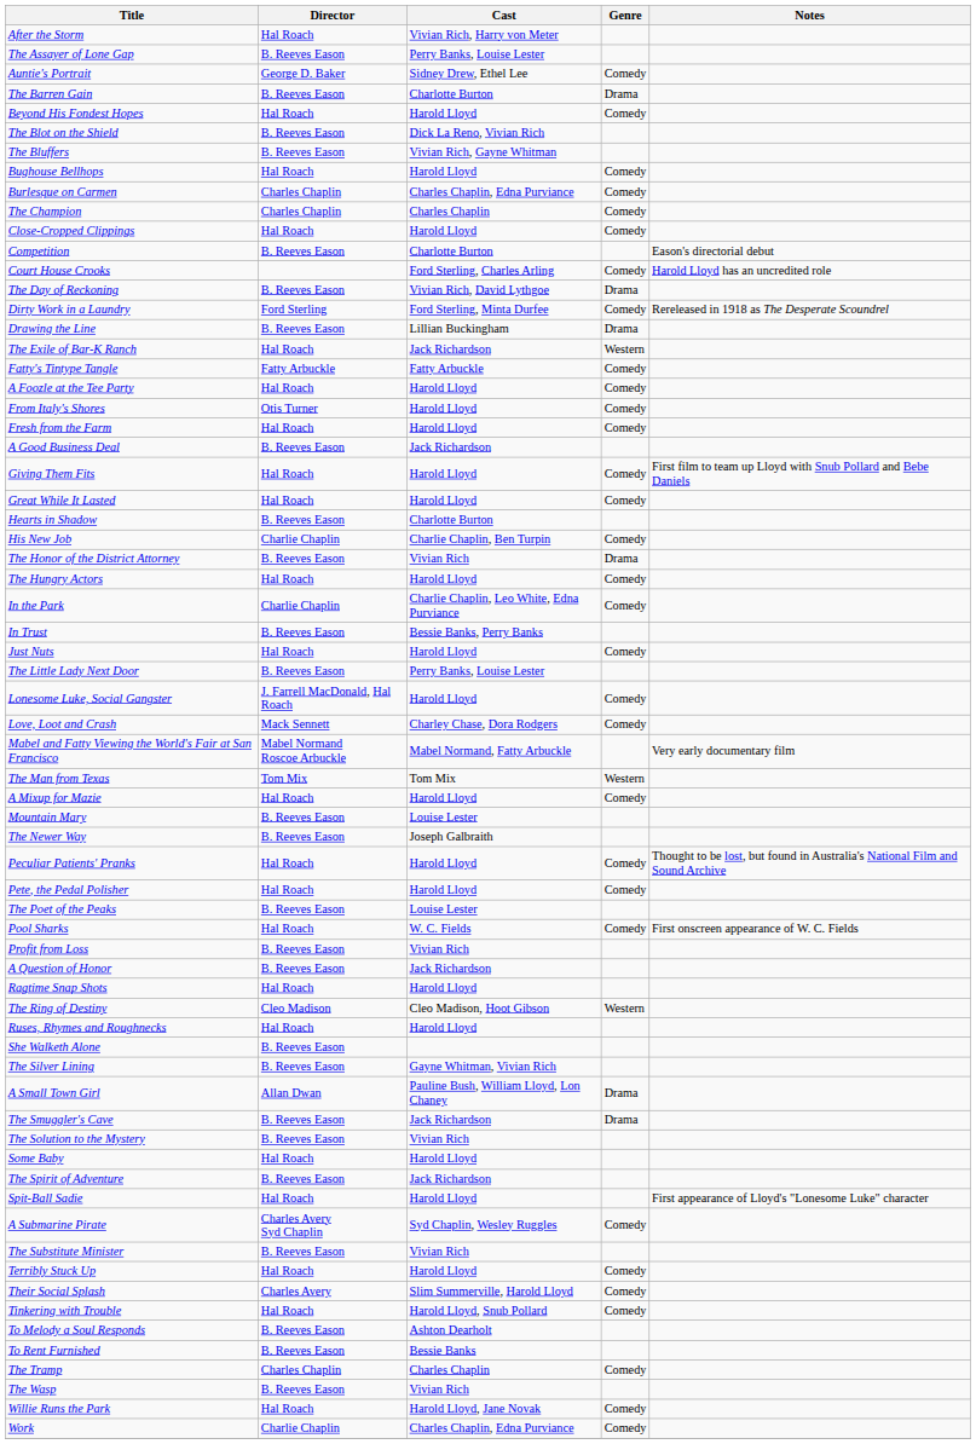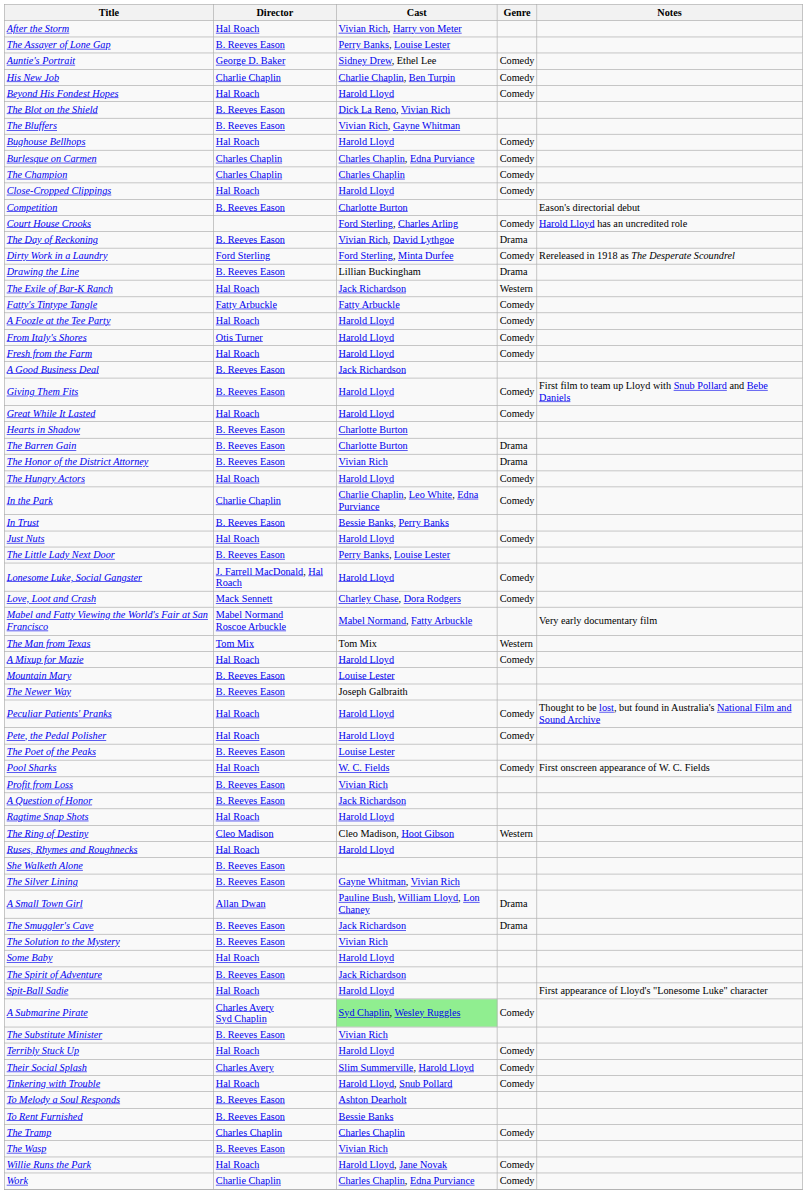 <table class="wikitable">
 <tr>
 <th>Title</th>
 <th>Director</th>
 <th>Cast</th>
 <th>Genre</th>
 <th>Notes</th>
 </tr>
 <tr>
 <td><em><a href='#'>After the Storm</a></em></td>
 <td><a href='#'>Hal Roach</a></td>
 <td><a href='#'>Vivian Rich</a>, <a href='#'>Harry von Meter</a></td>
 <td></td>
 <td></td>
 </tr>
 <tr>
 <td><em><a href='#'>The Assayer of Lone Gap</a></em></td>
 <td><a href='#'>B. Reeves Eason</a></td>
 <td><a href='#'>Perry Banks</a>, <a href='#'>Louise Lester</a></td>
 <td></td>
 <td></td>
 </tr>
 <tr>
 <td><em><a href='#'>Auntie's Portrait</a></em></td>
 <td><a href='#'>George D. Baker</a></td>
 <td><a href='#'>Sidney Drew</a>, Ethel Lee</td>
 <td>Comedy</td>
 <td></td>
 </tr>
 <tr>
-<td><em><a href='#'>The Barren Gain</a></em></td>
-<td><a href='#'>B. Reeves Eason</a></td>
-<td><a href='#'>Charlotte Burton</a></td>
-<td>Drama</td>
+<td><em><a href='#'>His New Job</a></em></td>
+<td><a href='#'>Charlie Chaplin</a></td>
+<td><a href='#'>Charlie Chaplin</a>, <a href='#'>Ben Turpin</a></td>
+<td>Comedy</td>
 <td></td>
 </tr>
 <tr>
 <td><em><a href='#'>Beyond His Fondest Hopes</a></em></td>
 <td><a href='#'>Hal Roach</a></td>
 <td><a href='#'>Harold Lloyd</a></td>
 <td>Comedy</td>
 <td></td>
 </tr>
 <tr>
 <td><em><a href='#'>The Blot on the Shield</a></em></td>
 <td><a href='#'>B. Reeves Eason</a></td>
 <td><a href='#'>Dick La Reno</a>, <a href='#'>Vivian Rich</a></td>
 <td></td>
 <td></td>
 </tr>
 <tr>
 <td><em><a href='#'>The Bluffers</a></em></td>
 <td><a href='#'>B. Reeves Eason</a></td>
 <td><a href='#'>Vivian Rich</a>, <a href='#'>Gayne Whitman</a></td>
 <td></td>
 <td></td>
 </tr>
 <tr>
 <td><em><a href='#'>Bughouse Bellhops</a></em></td>
 <td><a href='#'>Hal Roach</a></td>
 <td><a href='#'>Harold Lloyd</a></td>
 <td>Comedy</td>
 <td></td>
 </tr>
 <tr>
 <td><em><a href='#'>Burlesque on Carmen</a></em></td>
 <td><a href='#'>Charles Chaplin</a></td>
 <td><a href='#'>Charles Chaplin</a>, <a href='#'>Edna Purviance</a></td>
 <td>Comedy</td>
 <td></td>
 </tr>
 <tr>
 <td><em><a href='#'>The Champion</a></em></td>
 <td><a href='#'>Charles Chaplin</a></td>
 <td><a href='#'>Charles Chaplin</a></td>
 <td>Comedy</td>
 <td></td>
 </tr>
 <tr>
 <td><em><a href='#'>Close-Cropped Clippings</a></em></td>
 <td><a href='#'>Hal Roach</a></td>
 <td><a href='#'>Harold Lloyd</a></td>
 <td>Comedy</td>
 <td></td>
 </tr>
 <tr>
 <td><em><a href='#'>Competition</a></em></td>
 <td><a href='#'>B. Reeves Eason</a></td>
 <td><a href='#'>Charlotte Burton</a></td>
 <td></td>
 <td>Eason's directorial debut</td>
 </tr>
 <tr>
 <td><em><a href='#'>Court House Crooks</a></em></td>
 <td></td>
 <td><a href='#'>Ford Sterling</a>, <a href='#'>Charles Arling</a></td>
 <td>Comedy</td>
 <td><a href='#'>Harold Lloyd</a> has an uncredited role</td>
 </tr>
 <tr>
 <td><em><a href='#'>The Day of Reckoning</a></em></td>
 <td><a href='#'>B. Reeves Eason</a></td>
 <td><a href='#'>Vivian Rich</a>, <a href='#'>David Lythgoe</a></td>
 <td>Drama</td>
 <td></td>
 </tr>
 <tr>
 <td><em><a href='#'>Dirty Work in a Laundry</a></em></td>
 <td><a href='#'>Ford Sterling</a></td>
 <td><a href='#'>Ford Sterling</a>, <a href='#'>Minta Durfee</a></td>
 <td>Comedy</td>
 <td>Rereleased in 1918 as <em>The Desperate Scoundrel</em></td>
 </tr>
 <tr>
 <td><em><a href='#'>Drawing the Line</a></em></td>
 <td><a href='#'>B. Reeves Eason</a></td>
 <td>Lillian Buckingham</td>
 <td>Drama</td>
 <td></td>
 </tr>
 <tr>
 <td><em><a href='#'>The Exile of Bar-K Ranch</a></em></td>
 <td><a href='#'>Hal Roach</a></td>
 <td><a href='#'>Jack Richardson</a></td>
 <td>Western</td>
 <td></td>
 </tr>
 <tr>
 <td><em><a href='#'>Fatty's Tintype Tangle</a></em></td>
 <td><a href='#'>Fatty Arbuckle</a></td>
 <td><a href='#'>Fatty Arbuckle</a></td>
 <td>Comedy</td>
 <td></td>
 </tr>
 <tr>
 <td><em><a href='#'>A Foozle at the Tee Party</a></em></td>
 <td><a href='#'>Hal Roach</a></td>
 <td><a href='#'>Harold Lloyd</a></td>
 <td>Comedy</td>
 <td></td>
 </tr>
 <tr>
 <td><em><a href='#'>From Italy's Shores</a></em></td>
 <td><a href='#'>Otis Turner</a></td>
 <td><a href='#'>Harold Lloyd</a></td>
 <td>Comedy</td>
 <td></td>
 </tr>
 <tr>
 <td><em><a href='#'>Fresh from the Farm</a></em></td>
 <td><a href='#'>Hal Roach</a></td>
 <td><a href='#'>Harold Lloyd</a></td>
 <td>Comedy</td>
 <td></td>
 </tr>
 <tr>
 <td><em><a href='#'>A Good Business Deal</a></em></td>
 <td><a href='#'>B. Reeves Eason</a></td>
 <td><a href='#'>Jack Richardson</a></td>
 <td></td>
 <td></td>
 </tr>
 <tr>
 <td><em><a href='#'>Giving Them Fits</a></em></td>
-<td><a href='#'>Hal Roach</a></td>
+<td><a href='#'>B. Reeves Eason</a></td>
 <td><a href='#'>Harold Lloyd</a></td>
 <td>Comedy</td>
 <td>First film to team up Lloyd with <a href='#'>Snub Pollard</a> and <a href='#'>Bebe Daniels</a></td>
 </tr>
 <tr>
 <td><em><a href='#'>Great While It Lasted</a></em></td>
 <td><a href='#'>Hal Roach</a></td>
 <td><a href='#'>Harold Lloyd</a></td>
 <td>Comedy</td>
 <td></td>
 </tr>
 <tr>
 <td><em><a href='#'>Hearts in Shadow</a></em></td>
 <td><a href='#'>B. Reeves Eason</a></td>
 <td><a href='#'>Charlotte Burton</a></td>
 <td></td>
 <td></td>
 </tr>
 <tr>
-<td><em><a href='#'>His New Job</a></em></td>
-<td><a href='#'>Charlie Chaplin</a></td>
-<td><a href='#'>Charlie Chaplin</a>, <a href='#'>Ben Turpin</a></td>
-<td>Comedy</td>
+<td><em><a href='#'>The Barren Gain</a></em></td>
+<td><a href='#'>B. Reeves Eason</a></td>
+<td><a href='#'>Charlotte Burton</a></td>
+<td>Drama</td>
 <td></td>
 </tr>
 <tr>
 <td><em><a href='#'>The Honor of the District Attorney</a></em></td>
 <td><a href='#'>B. Reeves Eason</a></td>
 <td><a href='#'>Vivian Rich</a></td>
 <td>Drama</td>
 <td></td>
 </tr>
 <tr>
 <td><em><a href='#'>The Hungry Actors</a></em></td>
 <td><a href='#'>Hal Roach</a></td>
 <td><a href='#'>Harold Lloyd</a></td>
 <td>Comedy</td>
 <td></td>
 </tr>
 <tr>
 <td><em><a href='#'>In the Park</a></em></td>
 <td><a href='#'>Charlie Chaplin</a></td>
 <td><a href='#'>Charlie Chaplin</a>, <a href='#'>Leo White</a>, <a href='#'>Edna Purviance</a></td>
 <td>Comedy</td>
 <td></td>
 </tr>
 <tr>
 <td><em><a href='#'>In Trust</a></em></td>
 <td><a href='#'>B. Reeves Eason</a></td>
 <td><a href='#'>Bessie Banks</a>, <a href='#'>Perry Banks</a></td>
 <td></td>
 <td></td>
 </tr>
 <tr>
 <td><em><a href='#'>Just Nuts</a></em></td>
 <td><a href='#'>Hal Roach</a></td>
 <td><a href='#'>Harold Lloyd</a></td>
 <td>Comedy</td>
 <td></td>
 </tr>
 <tr>
 <td><em><a href='#'>The Little Lady Next Door</a></em></td>
 <td><a href='#'>B. Reeves Eason</a></td>
 <td><a href='#'>Perry Banks</a>, <a href='#'>Louise Lester</a></td>
 <td></td>
 <td></td>
 </tr>
 <tr>
 <td><em><a href='#'>Lonesome Luke, Social Gangster</a></em></td>
 <td><a href='#'>J. Farrell MacDonald</a>, <a href='#'>Hal Roach</a></td>
 <td><a href='#'>Harold Lloyd</a></td>
 <td>Comedy</td>
 <td></td>
 </tr>
 <tr>
 <td><em><a href='#'>Love, Loot and Crash</a></em></td>
 <td><a href='#'>Mack Sennett</a></td>
 <td><a href='#'>Charley Chase</a>, <a href='#'>Dora Rodgers</a></td>
 <td>Comedy</td>
 <td></td>
 </tr>
 <tr>
 <td><em><a href='#'>Mabel and Fatty Viewing the World's Fair at San Francisco</a></em></td>
 <td><a href='#'>Mabel Normand</a><br><a href='#'>Roscoe Arbuckle</a></td>
 <td><a href='#'>Mabel Normand</a>, <a href='#'>Fatty Arbuckle</a></td>
 <td></td>
 <td>Very early documentary film</td>
 </tr>
 <tr>
 <td><em><a href='#'>The Man from Texas</a></em></td>
 <td><a href='#'>Tom Mix</a></td>
 <td>Tom Mix</td>
 <td>Western</td>
 <td></td>
 </tr>
 <tr>
 <td><em><a href='#'>A Mixup for Mazie</a></em></td>
 <td><a href='#'>Hal Roach</a></td>
 <td><a href='#'>Harold Lloyd</a></td>
 <td>Comedy</td>
 <td></td>
 </tr>
 <tr>
 <td><em><a href='#'>Mountain Mary</a></em></td>
 <td><a href='#'>B. Reeves Eason</a></td>
 <td><a href='#'>Louise Lester</a></td>
 <td></td>
 <td></td>
 </tr>
 <tr>
 <td><em><a href='#'>The Newer Way</a></em></td>
 <td><a href='#'>B. Reeves Eason</a></td>
 <td>Joseph Galbraith</td>
 <td></td>
 <td></td>
 </tr>
 <tr>
 <td><em><a href='#'>Peculiar Patients' Pranks</a></em></td>
 <td><a href='#'>Hal Roach</a></td>
 <td><a href='#'>Harold Lloyd</a></td>
 <td>Comedy</td>
 <td>Thought to be <a href='#'>lost</a>, but found in Australia's <a href='#'>National Film and Sound Archive</a></td>
 </tr>
 <tr>
 <td><em><a href='#'>Pete, the Pedal Polisher</a></em></td>
 <td><a href='#'>Hal Roach</a></td>
 <td><a href='#'>Harold Lloyd</a></td>
 <td>Comedy</td>
 <td></td>
 </tr>
 <tr>
 <td><em><a href='#'>The Poet of the Peaks</a></em></td>
 <td><a href='#'>B. Reeves Eason</a></td>
 <td><a href='#'>Louise Lester</a></td>
 <td></td>
 <td></td>
 </tr>
 <tr>
 <td><em><a href='#'>Pool Sharks</a></em></td>
 <td><a href='#'>Hal Roach</a></td>
 <td><a href='#'>W. C. Fields</a></td>
 <td>Comedy</td>
 <td>First onscreen appearance of W. C. Fields</td>
 </tr>
 <tr>
 <td><em><a href='#'>Profit from Loss</a></em></td>
 <td><a href='#'>B. Reeves Eason</a></td>
 <td><a href='#'>Vivian Rich</a></td>
 <td></td>
 <td></td>
 </tr>
 <tr>
 <td><em><a href='#'>A Question of Honor</a></em></td>
 <td><a href='#'>B. Reeves Eason</a></td>
 <td><a href='#'>Jack Richardson</a></td>
 <td></td>
 <td></td>
 </tr>
 <tr>
 <td><em><a href='#'>Ragtime Snap Shots</a></em></td>
 <td><a href='#'>Hal Roach</a></td>
 <td><a href='#'>Harold Lloyd</a></td>
 <td></td>
 <td></td>
 </tr>
 <tr>
 <td><em><a href='#'>The Ring of Destiny</a></em></td>
 <td><a href='#'>Cleo Madison</a></td>
 <td>Cleo Madison, <a href='#'>Hoot Gibson</a></td>
 <td>Western</td>
 <td></td>
 </tr>
 <tr>
 <td><em><a href='#'>Ruses, Rhymes and Roughnecks</a></em></td>
 <td><a href='#'>Hal Roach</a></td>
 <td><a href='#'>Harold Lloyd</a></td>
 <td></td>
 <td></td>
 </tr>
 <tr>
 <td><em><a href='#'>She Walketh Alone</a></em></td>
 <td><a href='#'>B. Reeves Eason</a></td>
 <td></td>
 <td></td>
 <td></td>
 </tr>
 <tr>
 <td><em><a href='#'>The Silver Lining</a></em></td>
 <td><a href='#'>B. Reeves Eason</a></td>
 <td><a href='#'>Gayne Whitman</a>, <a href='#'>Vivian Rich</a></td>
 <td></td>
 <td></td>
 </tr>
 <tr>
 <td><em><a href='#'>A Small Town Girl</a></em></td>
 <td><a href='#'>Allan Dwan</a></td>
 <td><a href='#'>Pauline Bush</a>, <a href='#'>William Lloyd</a>, <a href='#'>Lon Chaney</a></td>
 <td>Drama</td>
 <td></td>
 </tr>
 <tr>
 <td><em><a href='#'>The Smuggler's Cave</a></em></td>
 <td><a href='#'>B. Reeves Eason</a></td>
 <td><a href='#'>Jack Richardson</a></td>
 <td>Drama</td>
 <td></td>
 </tr>
 <tr>
 <td><em><a href='#'>The Solution to the Mystery</a></em></td>
 <td><a href='#'>B. Reeves Eason</a></td>
 <td><a href='#'>Vivian Rich</a></td>
 <td></td>
 <td></td>
 </tr>
 <tr>
 <td><em><a href='#'>Some Baby</a></em></td>
 <td><a href='#'>Hal Roach</a></td>
 <td><a href='#'>Harold Lloyd</a></td>
 <td></td>
 <td></td>
 </tr>
 <tr>
 <td><em><a href='#'>The Spirit of Adventure</a></em></td>
 <td><a href='#'>B. Reeves Eason</a></td>
 <td><a href='#'>Jack Richardson</a></td>
 <td></td>
 <td></td>
 </tr>
 <tr>
 <td><em><a href='#'>Spit-Ball Sadie</a></em></td>
 <td><a href='#'>Hal Roach</a></td>
 <td><a href='#'>Harold Lloyd</a></td>
 <td></td>
 <td>First appearance of Lloyd's "Lonesome Luke" character</td>
 </tr>
 <tr>
 <td><em><a href='#'>A Submarine Pirate</a></em></td>
 <td><a href='#'>Charles Avery</a><br><a href='#'>Syd Chaplin</a></td>
-<td><a href='#'>Syd Chaplin</a>, <a href='#'>Wesley Ruggles</a></td>
+<td style="background: lightgreen;"><a href='#'>Syd Chaplin</a>, <a href='#'>Wesley Ruggles</a></td>
 <td>Comedy</td>
 <td></td>
 </tr>
 <tr>
 <td><em><a href='#'>The Substitute Minister</a></em></td>
 <td><a href='#'>B. Reeves Eason</a></td>
 <td><a href='#'>Vivian Rich</a></td>
 <td></td>
 <td></td>
 </tr>
 <tr>
 <td><em><a href='#'>Terribly Stuck Up</a></em></td>
 <td><a href='#'>Hal Roach</a></td>
 <td><a href='#'>Harold Lloyd</a></td>
 <td>Comedy</td>
 <td></td>
 </tr>
 <tr>
 <td><em><a href='#'>Their Social Splash</a></em></td>
 <td><a href='#'>Charles Avery</a></td>
 <td><a href='#'>Slim Summerville</a>, <a href='#'>Harold Lloyd</a></td>
 <td>Comedy</td>
 <td></td>
 </tr>
 <tr>
 <td><em><a href='#'>Tinkering with Trouble</a></em></td>
 <td><a href='#'>Hal Roach</a></td>
 <td><a href='#'>Harold Lloyd</a>, <a href='#'>Snub Pollard</a></td>
 <td>Comedy</td>
 <td></td>
 </tr>
 <tr>
 <td><em><a href='#'>To Melody a Soul Responds</a></em></td>
 <td><a href='#'>B. Reeves Eason</a></td>
 <td><a href='#'>Ashton Dearholt</a></td>
 <td></td>
 <td></td>
 </tr>
 <tr>
 <td><em><a href='#'>To Rent Furnished</a></em></td>
 <td><a href='#'>B. Reeves Eason</a></td>
 <td><a href='#'>Bessie Banks</a></td>
 <td></td>
 <td></td>
 </tr>
 <tr>
 <td><em><a href='#'>The Tramp</a></em></td>
 <td><a href='#'>Charles Chaplin</a></td>
 <td><a href='#'>Charles Chaplin</a></td>
 <td>Comedy</td>
 <td></td>
 </tr>
 <tr>
 <td><em><a href='#'>The Wasp</a></em></td>
 <td><a href='#'>B. Reeves Eason</a></td>
 <td><a href='#'>Vivian Rich</a></td>
 <td></td>
 <td></td>
 </tr>
 <tr>
 <td><em><a href='#'>Willie Runs the Park</a></em></td>
 <td><a href='#'>Hal Roach</a></td>
 <td><a href='#'>Harold Lloyd</a>, <a href='#'>Jane Novak</a></td>
 <td>Comedy</td>
 <td></td>
 </tr>
 <tr>
 <td><em><a href='#'>Work</a></em></td>
 <td><a href='#'>Charlie Chaplin</a></td>
 <td><a href='#'>Charles Chaplin</a>, <a href='#'>Edna Purviance</a></td>
 <td>Comedy</td>
 <td></td>
 </tr>
 <tr>
 </tr>
 </table>
